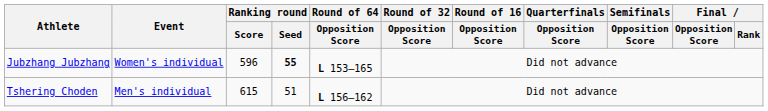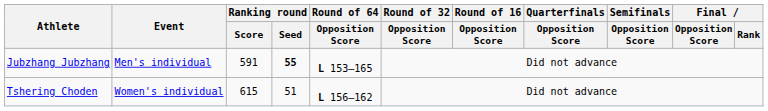 <table class="wikitable" style="font-size:90%">
 <tr>
 <th rowspan="2">Athlete</th>
 <th rowspan="2">Event</th>
 <th colspan="2">Ranking round</th>
 <th>Round of 64</th>
 <th>Round of 32</th>
 <th>Round of 16</th>
 <th>Quarterfinals</th>
 <th>Semifinals</th>
 <th colspan="2">Final / </th>
 </tr>
 <tr style="font-size:95%">
 <th>Score</th>
 <th>Seed</th>
 <th>Opposition<br>Score</th>
 <th>Opposition<br>Score</th>
 <th>Opposition<br>Score</th>
 <th>Opposition<br>Score</th>
 <th>Opposition<br>Score</th>
 <th>Opposition<br>Score</th>
 <th>Rank</th>
 </tr>
 <tr align=center>
 <td align=left><a href='#'>Jubzhang Jubzhang</a></td>
-<td align=left><a href='#'>Women's individual</a></td>
-<td>596</td>
+<td align=left><a href='#'>Men's individual</a></td>
+<td>591</td>
 <td><strong>55</strong></td>
 <td><br><strong>L</strong> 153–165</td>
 <td colspan=6>Did not advance</td>
 </tr>
 <tr align=center>
 <td align=left><a href='#'>Tshering Choden</a></td>
-<td align=left><a href='#'>Men's individual</a></td>
+<td align=left><a href='#'>Women's individual</a></td>
 <td>615</td>
 <td>51</td>
 <td><br><strong>L</strong> 156–162</td>
 <td colspan=6>Did not advance</td>
 </tr>
 </table>
